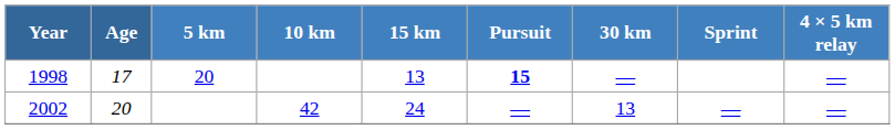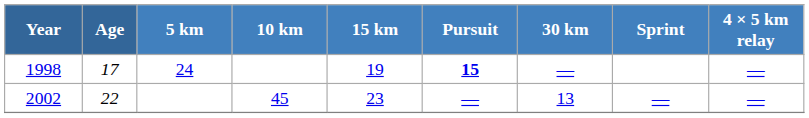 <table class="wikitable" style="font-size:95%; text-align:center; border:grey solid 1px; border-collapse:collapse; background:#ffffff;">
 <tr>
 <th style="background-color:#369; color:white; width:60px;"> Year </th>
 <th style="background-color:#369; color:white; width:40px;"> Age </th>
 <th style="background-color:#4180be; color:white; width:75px;"> 5 km </th>
 <th style="background-color:#4180be; color:white; width:75px;"> 10 km </th>
 <th style="background-color:#4180be; color:white; width:75px;"> 15 km </th>
 <th style="background-color:#4180be; color:white; width:75px;"> Pursuit </th>
 <th style="background-color:#4180be; color:white; width:75px;"> 30 km </th>
 <th style="background-color:#4180be; color:white; width:75px;"> Sprint </th>
 <th style="background-color:#4180be; color:white; width:75px;"> 4 × 5 km <br> relay </th>
 </tr>
 <tr>
 <td><a href='#'>1998</a></td>
 <td><em>17</em></td>
-<td><a href='#'>20</a></td>
+<td><a href='#'>24</a></td>
 <td></td>
-<td><a href='#'>13</a></td>
+<td><a href='#'>19</a></td>
 <td><strong><a href='#'>15</a></strong></td>
 <td><a href='#'>—</a></td>
 <td></td>
 <td><a href='#'>—</a></td>
 </tr>
 <tr>
 <td><a href='#'>2002</a></td>
-<td><em>20</em></td>
+<td><em>22</em></td>
 <td></td>
-<td><a href='#'>42</a></td>
-<td><a href='#'>24</a></td>
+<td><a href='#'>45</a></td>
+<td><a href='#'>23</a></td>
 <td><a href='#'>—</a></td>
 <td><a href='#'>13</a></td>
 <td><a href='#'>—</a></td>
 <td><a href='#'>—</a></td>
 </tr>
 <tr>
 </tr>
 </table>
